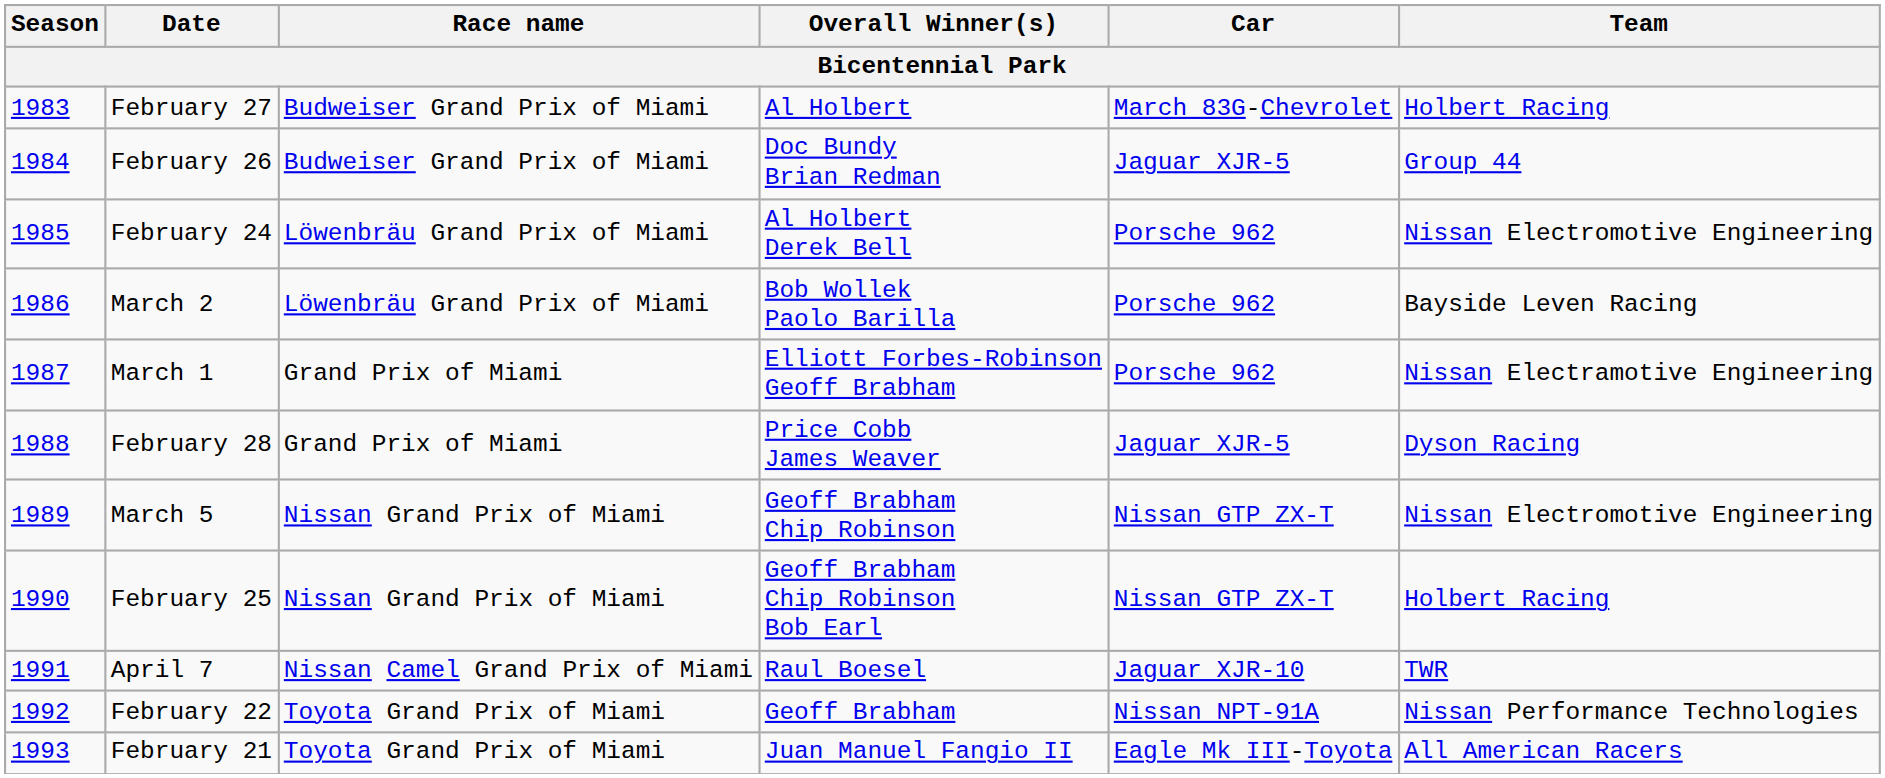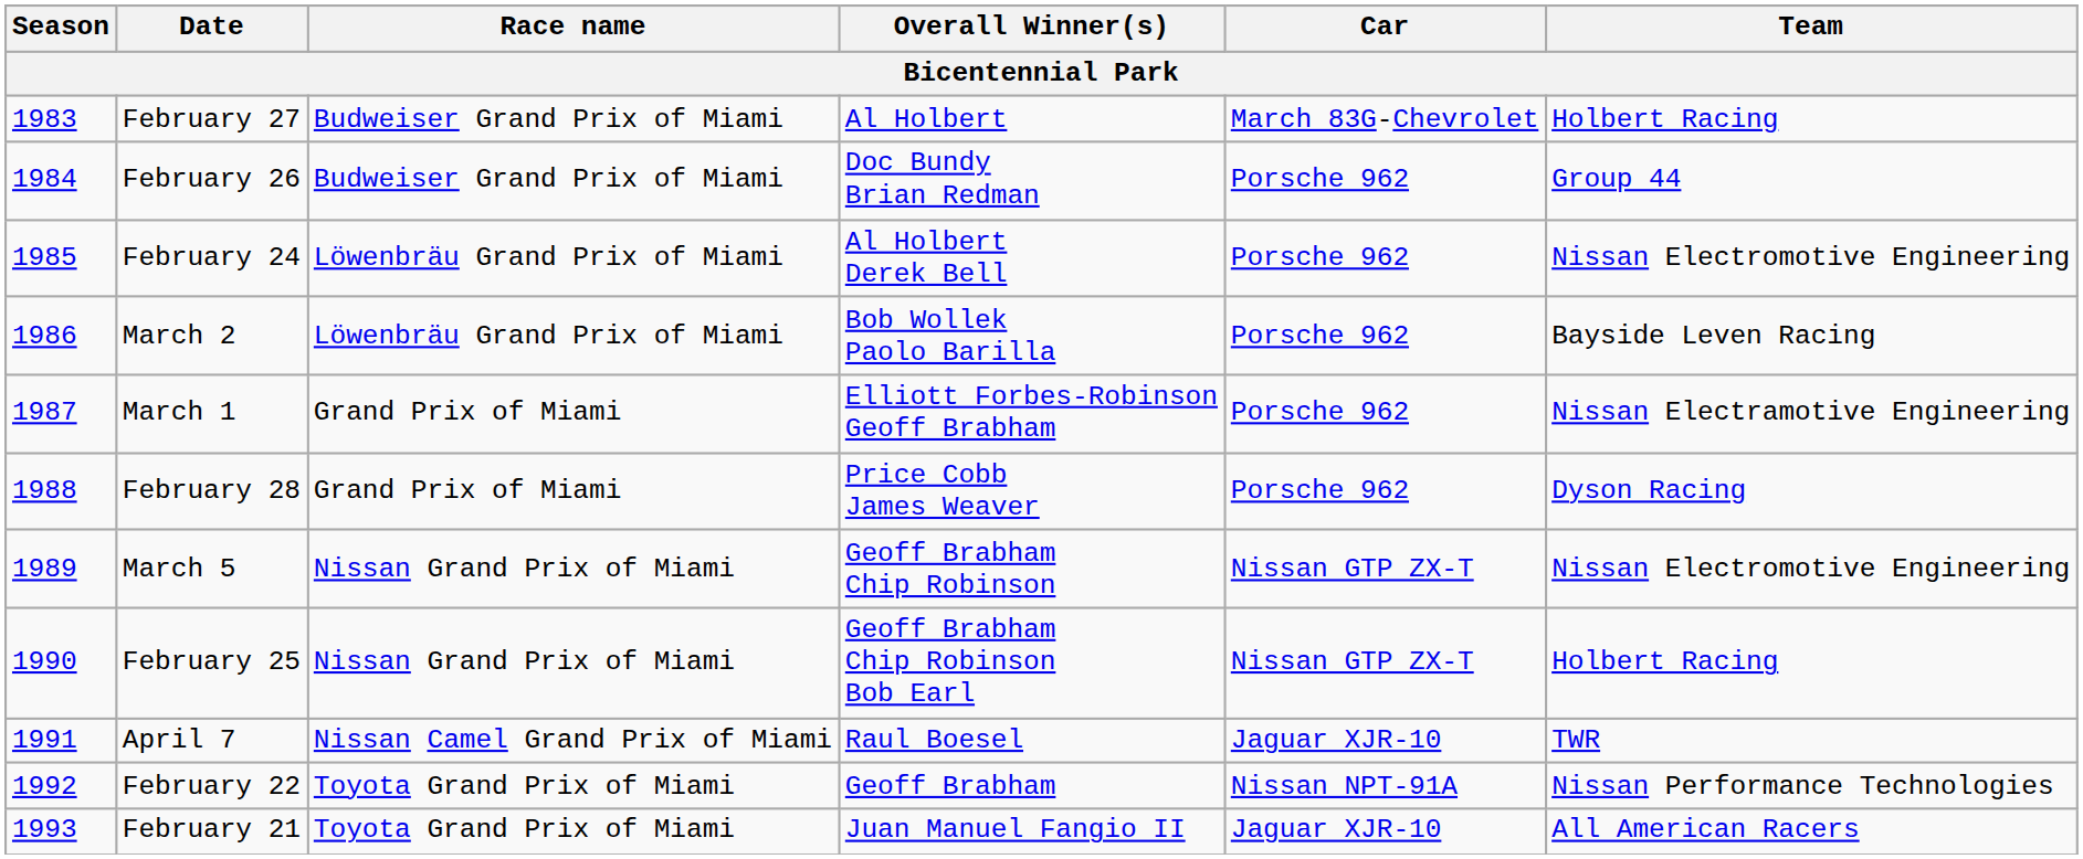 <table class="wikitable" style="font-size: 90%;">
 <tr>
 <th>Season</th>
 <th>Date</th>
 <th>Race name</th>
 <th>Overall Winner(s)</th>
 <th>Car</th>
 <th>Team</th>
 </tr>
 <tr>
 <th colspan=6>Bicentennial Park</th>
 </tr>
 <tr>
 <td><a href='#'>1983</a></td>
 <td>February 27</td>
 <td><a href='#'>Budweiser</a> Grand Prix of Miami</td>
 <td> <a href='#'>Al Holbert</a></td>
 <td><a href='#'>March 83G</a>-<a href='#'>Chevrolet</a></td>
 <td><a href='#'>Holbert Racing</a></td>
 </tr>
 <tr>
 <td><a href='#'>1984</a></td>
 <td>February 26</td>
 <td><a href='#'>Budweiser</a> Grand Prix of Miami</td>
 <td> <a href='#'>Doc Bundy</a><br> <a href='#'>Brian Redman</a></td>
-<td><a href='#'>Jaguar XJR-5</a></td>
+<td><a href='#'>Porsche 962</a></td>
 <td><a href='#'>Group 44</a></td>
 </tr>
 <tr>
 <td><a href='#'>1985</a></td>
 <td>February 24</td>
 <td><a href='#'>Löwenbräu</a> Grand Prix of Miami</td>
 <td> <a href='#'>Al Holbert</a><br> <a href='#'>Derek Bell</a></td>
 <td><a href='#'>Porsche 962</a></td>
 <td><a href='#'>Nissan</a> Electromotive Engineering</td>
 </tr>
 <tr>
 <td><a href='#'>1986</a></td>
 <td>March 2</td>
 <td><a href='#'>Löwenbräu</a> Grand Prix of Miami</td>
 <td> <a href='#'>Bob Wollek</a><br> <a href='#'>Paolo Barilla</a></td>
 <td><a href='#'>Porsche 962</a></td>
 <td>Bayside Leven Racing</td>
 </tr>
 <tr>
 <td><a href='#'>1987</a></td>
 <td>March 1</td>
 <td>Grand Prix of Miami</td>
 <td> <a href='#'>Elliott Forbes-Robinson</a><br> <a href='#'>Geoff Brabham</a></td>
 <td><a href='#'>Porsche 962</a></td>
 <td><a href='#'>Nissan</a> Electramotive Engineering</td>
 </tr>
 <tr>
 <td><a href='#'>1988</a></td>
 <td>February 28</td>
 <td>Grand Prix of Miami</td>
 <td> <a href='#'>Price Cobb</a><br> <a href='#'>James Weaver</a></td>
-<td><a href='#'>Jaguar XJR-5</a></td>
+<td><a href='#'>Porsche 962</a></td>
 <td><a href='#'>Dyson Racing</a></td>
 </tr>
 <tr>
 <td><a href='#'>1989</a></td>
 <td>March 5</td>
 <td><a href='#'>Nissan</a> Grand Prix of Miami</td>
 <td> <a href='#'>Geoff Brabham</a><br> <a href='#'>Chip Robinson</a></td>
 <td><a href='#'>Nissan GTP ZX-T</a></td>
 <td><a href='#'>Nissan</a> Electromotive Engineering</td>
 </tr>
 <tr>
 <td><a href='#'>1990</a></td>
 <td>February 25</td>
 <td><a href='#'>Nissan</a> Grand Prix of Miami</td>
 <td> <a href='#'>Geoff Brabham</a><br> <a href='#'>Chip Robinson</a><br> <a href='#'>Bob Earl</a></td>
 <td><a href='#'>Nissan GTP ZX-T</a></td>
 <td><a href='#'>Holbert Racing</a></td>
 </tr>
 <tr>
 <td><a href='#'>1991</a></td>
 <td>April 7</td>
 <td><a href='#'>Nissan</a> <a href='#'>Camel</a> Grand Prix of Miami</td>
 <td> <a href='#'>Raul Boesel</a></td>
 <td><a href='#'>Jaguar XJR-10</a></td>
 <td><a href='#'>TWR</a></td>
 </tr>
 <tr>
 <td><a href='#'>1992</a></td>
 <td>February 22</td>
 <td><a href='#'>Toyota</a> Grand Prix of Miami</td>
 <td> <a href='#'>Geoff Brabham</a></td>
 <td><a href='#'>Nissan NPT-91A</a></td>
 <td><a href='#'>Nissan</a> Performance Technologies</td>
 </tr>
 <tr>
 <td><a href='#'>1993</a></td>
 <td>February 21</td>
 <td><a href='#'>Toyota</a> Grand Prix of Miami</td>
 <td> <a href='#'>Juan Manuel Fangio II</a></td>
-<td><a href='#'>Eagle Mk III</a>-<a href='#'>Toyota</a></td>
+<td><a href='#'>Jaguar XJR-10</a></td>
 <td><a href='#'>All American Racers</a></td>
 </tr>
 </table>
